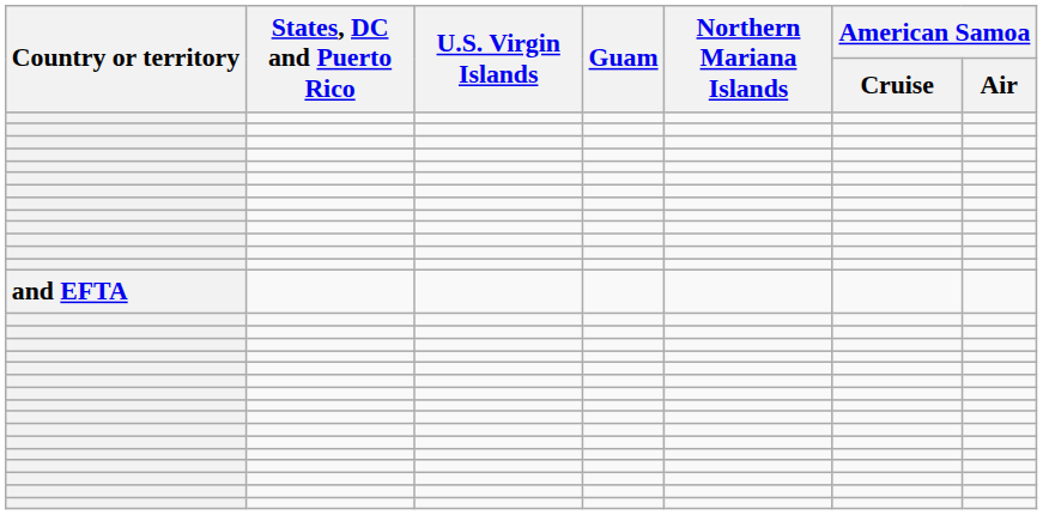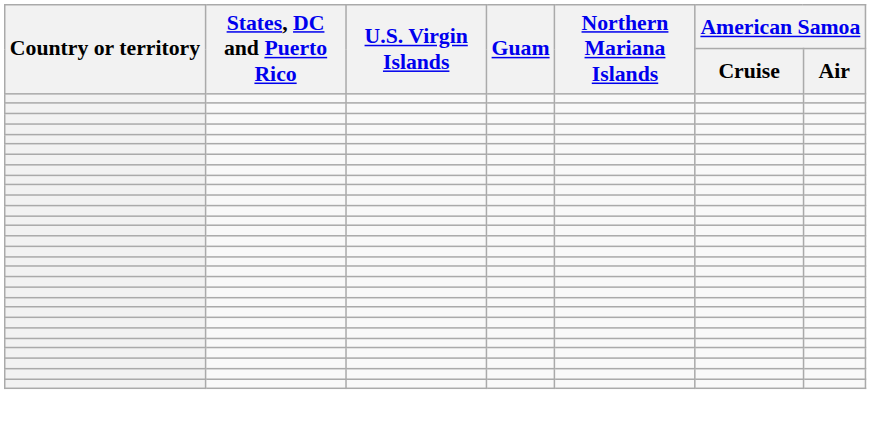 <table class="wikitable sortable collapsible" style="font-size:90%; line-height:1.2;">
 <tr>
 <th scope="col" rowspan="2">Country or territory</th>
 <th scope="col" rowspan="2" style="max-width:6em;"><a href='#'>States</a>, <a href='#'>DC</a> and <a href='#'>Puerto Rico</a></th>
 <th scope="col" rowspan="2" style="max-width:6em;"><a href='#'>U.S. Virgin Islands</a></th>
 <th scope="col" rowspan="2" style="max-width:6em;"><a href='#'>Guam</a></th>
 <th scope="col" rowspan="2" style="max-width:6em;"><a href='#'>Northern Mariana Islands</a></th>
 <th scope="col" colspan="2"><a href='#'>American Samoa</a></th>
 </tr>
 <tr>
 <th scope="col" style=max-width:4em>Cruise</th>
 <th scope="col" style=max-width:5em>Air</th>
 </tr>
 <tr>
 <th scope="row" style="text-align: left;"></th>
 <td></td>
 <td></td>
 <td></td>
 <td></td>
 <td></td>
 <td></td>
 </tr>
 <tr>
 <th scope="row" style="text-align: left;"></th>
 <td></td>
 <td></td>
 <td></td>
 <td></td>
 <td></td>
 <td></td>
 </tr>
 <tr>
 <th scope="row" style="text-align: left;"></th>
 <td></td>
 <td></td>
 <td></td>
 <td></td>
 <td></td>
 <td></td>
 </tr>
 <tr>
 <th scope="row" style="text-align: left;"></th>
 <td></td>
 <td></td>
 <td></td>
 <td></td>
 <td></td>
 <td></td>
 </tr>
 <tr>
 <th scope="row" style="text-align: left;"></th>
 <td></td>
 <td></td>
 <td></td>
 <td></td>
 <td></td>
 <td></td>
 </tr>
 <tr>
 <th scope="row" style="text-align: left;"></th>
 <td></td>
 <td></td>
 <td></td>
 <td></td>
 <td></td>
 <td></td>
 </tr>
 <tr>
 <th scope="row" style="text-align: left;"></th>
 <td></td>
 <td></td>
 <td></td>
 <td></td>
 <td></td>
 <td></td>
 </tr>
 <tr>
 <th scope="row" style="text-align: left;"></th>
 <td></td>
 <td></td>
 <td></td>
 <td></td>
 <td></td>
 <td></td>
 </tr>
 <tr>
 <th scope="row" style="text-align: left;"></th>
 <td></td>
 <td></td>
 <td></td>
 <td></td>
 <td></td>
 <td></td>
 </tr>
 <tr>
 <th scope="row" style="text-align: left;"></th>
 <td></td>
 <td></td>
 <td></td>
 <td></td>
 <td></td>
 <td></td>
 </tr>
 <tr>
 <th scope="row" style="text-align: left;"></th>
 <td></td>
 <td></td>
 <td></td>
 <td></td>
 <td></td>
 <td></td>
 </tr>
 <tr>
 <th scope="row" style="text-align: left;"></th>
 <td></td>
 <td></td>
 <td></td>
 <td></td>
 <td></td>
 <td></td>
 </tr>
 <tr>
 <th scope="row" style="text-align: left;"></th>
-<td></td>
-<td></td>
-<td></td>
-<td></td>
-<td></td>
-<td></td>
-</tr>
-<tr>
-<th scope="row" style="text-align: left;"> and <a href='#'>EFTA</a></th>
 <td></td>
 <td></td>
 <td></td>
 <td></td>
 <td></td>
 <td></td>
 </tr>
 <tr>
 <th scope="row" style="text-align: left;"></th>
 <td></td>
 <td></td>
 <td></td>
 <td></td>
 <td></td>
 <td></td>
 </tr>
 <tr>
 <th scope="row" style="text-align: left;"></th>
 <td></td>
 <td></td>
 <td></td>
 <td></td>
 <td></td>
 <td></td>
 </tr>
 <tr>
 <th scope="row" style="text-align: left;"></th>
 <td></td>
 <td></td>
 <td></td>
 <td></td>
 <td></td>
 <td></td>
 </tr>
 <tr>
 <th scope="row" style="text-align: left;"></th>
 <td></td>
 <td></td>
 <td></td>
 <td></td>
 <td></td>
 <td></td>
 </tr>
 <tr>
 <th scope="row" style="text-align: left;"></th>
 <td></td>
 <td></td>
 <td></td>
 <td></td>
 <td></td>
 <td></td>
 </tr>
 <tr>
 <th scope="row" style="text-align: left;"></th>
 <td></td>
 <td></td>
 <td></td>
 <td></td>
 <td></td>
 <td></td>
 </tr>
 <tr>
 <th scope="row" style="text-align: left;"></th>
 <td></td>
 <td></td>
 <td></td>
 <td></td>
 <td></td>
 <td></td>
 </tr>
 <tr>
 <th scope="row" style="text-align: left;"></th>
 <td></td>
 <td></td>
 <td></td>
 <td></td>
 <td></td>
 <td></td>
 </tr>
 <tr>
 <th scope="row" style="text-align: left;"></th>
 <td></td>
 <td></td>
 <td></td>
 <td></td>
 <td></td>
 <td></td>
 </tr>
 <tr>
 <th scope="row" style="text-align: left;"></th>
 <td></td>
 <td></td>
 <td></td>
 <td></td>
 <td></td>
 <td></td>
 </tr>
 <tr>
 <th scope="row" style="text-align: left;"></th>
 <td></td>
 <td></td>
 <td></td>
 <td></td>
 <td></td>
 <td></td>
 </tr>
 <tr>
 <th scope="row" style="text-align: left;"></th>
 <td></td>
 <td></td>
 <td></td>
 <td></td>
 <td></td>
 <td></td>
 </tr>
 <tr>
 <th scope="row" style="text-align: left;"></th>
 <td></td>
 <td></td>
 <td></td>
 <td></td>
 <td></td>
 <td></td>
 </tr>
 <tr>
 <th scope="row" style="text-align: left;"></th>
 <td></td>
 <td></td>
 <td></td>
 <td></td>
 <td></td>
 <td></td>
 </tr>
 <tr>
 <th scope="row" style="text-align: left;"></th>
 <td></td>
 <td></td>
 <td></td>
 <td></td>
 <td></td>
 <td></td>
 </tr>
 <tr>
 <th scope="row" style="text-align: left;"></th>
 <td></td>
 <td></td>
 <td></td>
 <td></td>
 <td></td>
 <td></td>
 </tr>
 </table>
